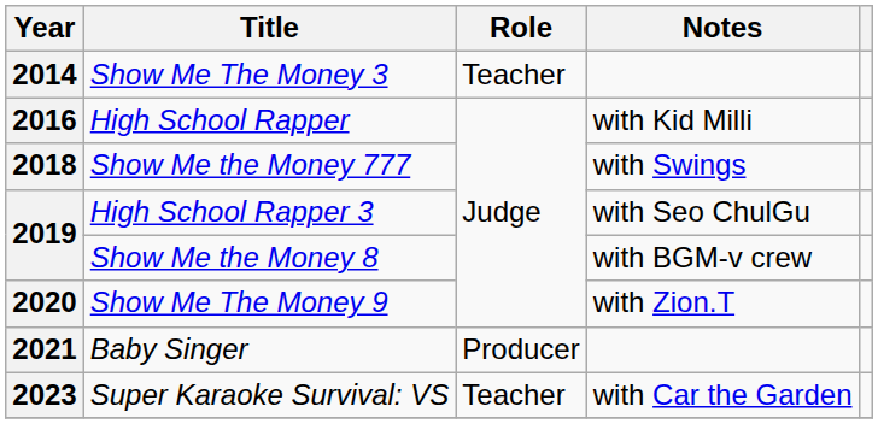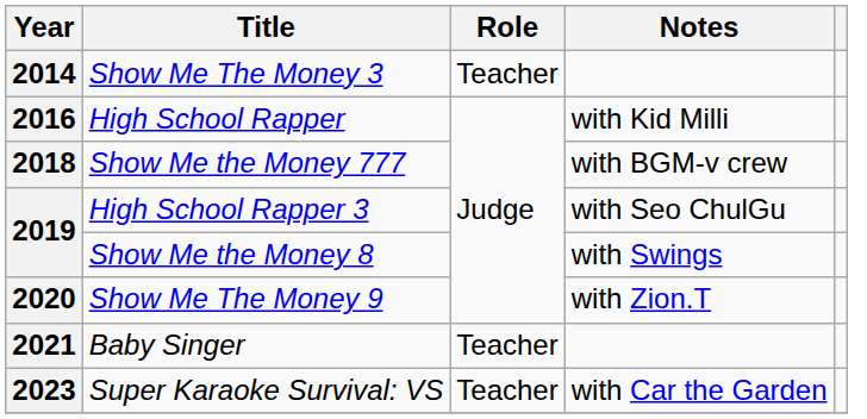 <table class="wikitable  plainrowheaders">
 <tr>
 <th>Year</th>
 <th>Title</th>
 <th>Role</th>
 <th>Notes</th>
 <th scope="col" class="unsortable"></th>
 </tr>
 <tr>
 <th scope="row">2014</th>
 <td><em><a href='#'>Show Me The Money 3</a></em></td>
 <td>Teacher</td>
 <td></td>
 <td></td>
 </tr>
 <tr>
 <th scope="row">2016</th>
 <td><em><a href='#'>High School Rapper</a></em></td>
 <td rowspan=5>Judge</td>
 <td>with Kid Milli</td>
 <td style="text-align:center"></td>
 </tr>
 <tr>
 <th scope="row">2018</th>
 <td><em><a href='#'>Show Me the Money 777</a></em></td>
-<td>with <a href='#'>Swings</a></td>
+<td>with BGM-v crew</td>
 <td></td>
 </tr>
 <tr>
 <th scope="row" rowspan="2">2019</th>
 <td><em><a href='#'>High School Rapper 3</a></em></td>
 <td>with Seo ChulGu</td>
 <td></td>
 </tr>
 <tr>
 <td><em><a href='#'>Show Me the Money 8</a></em></td>
-<td>with BGM-v crew</td>
+<td>with <a href='#'>Swings</a></td>
 <td></td>
 </tr>
 <tr>
 <th scope="row">2020</th>
 <td><a href='#'><em>Show Me The Money 9</em></a></td>
 <td>with <a href='#'>Zion.T</a></td>
 <td></td>
 </tr>
 <tr>
 <th scope="row">2021</th>
 <td><em>Baby Singer</em></td>
-<td>Producer</td>
+<td>Teacher</td>
 <td></td>
 <td style="text-align:center"></td>
 </tr>
 <tr>
 <th scope="row">2023</th>
 <td><em>Super Karaoke Survival: VS</em></td>
 <td>Teacher</td>
 <td>with <a href='#'>Car the Garden</a></td>
 <td style="text-align:center"></td>
 </tr>
 <tr>
 </tr>
 </table>
